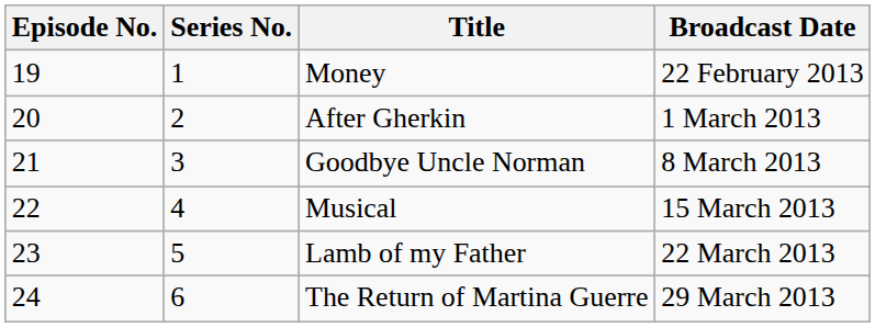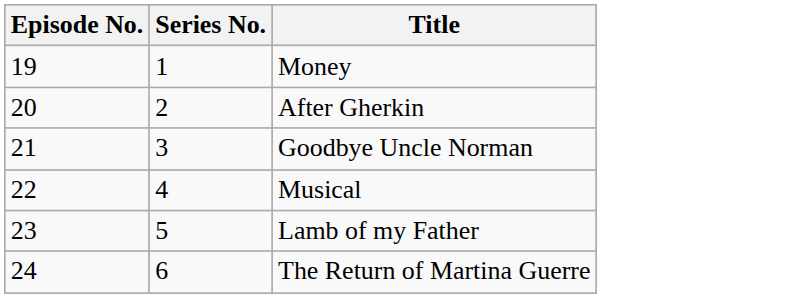 <table class="wikitable">
 <tr>
 <th>Episode No.</th>
 <th>Series No.</th>
 <th>Title</th>
-<th>Broadcast Date</th>
 </tr>
 <tr>
 <td>19</td>
 <td>1</td>
 <td>Money</td>
-<td>22 February 2013</td>
 </tr>
 <tr>
 <td>20</td>
 <td>2</td>
 <td>After Gherkin</td>
-<td>1 March 2013</td>
 </tr>
 <tr>
 <td>21</td>
 <td>3</td>
 <td>Goodbye Uncle Norman</td>
-<td>8 March 2013</td>
 </tr>
 <tr>
 <td>22</td>
 <td>4</td>
 <td>Musical</td>
-<td>15 March 2013</td>
 </tr>
 <tr>
 <td>23</td>
 <td>5</td>
 <td>Lamb of my Father</td>
-<td>22 March 2013</td>
 </tr>
 <tr>
 <td>24</td>
 <td>6</td>
 <td>The Return of Martina Guerre</td>
-<td>29 March 2013</td>
 </tr>
 </table>
